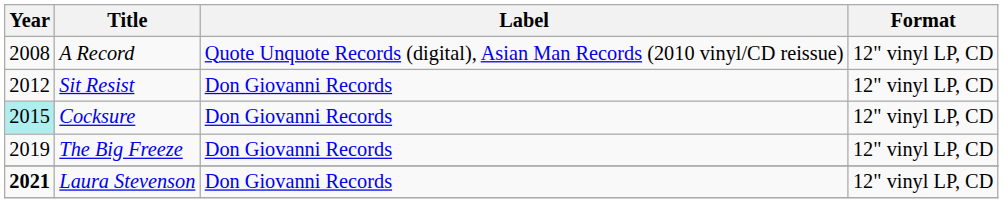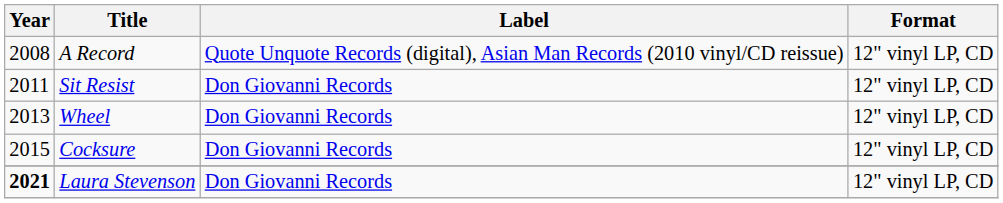 <table class="wikitable">
 <tr>
 <th>Year</th>
 <th>Title</th>
 <th>Label</th>
 <th>Format</th>
 </tr>
 <tr>
 <td>2008</td>
 <td><em>A Record</em></td>
 <td><a href='#'>Quote Unquote Records</a> (digital), <a href='#'>Asian Man Records</a> (2010 vinyl/CD reissue)</td>
 <td>12" vinyl LP, CD</td>
 </tr>
 <tr>
-<td>2012</td>
+<td>2011</td>
 <td><em><a href='#'>Sit Resist</a></em></td>
 <td><a href='#'>Don Giovanni Records</a></td>
 <td>12" vinyl LP, CD</td>
 </tr>
 <tr>
-<td style="background: paleturquoise;">2015</td>
-<td><em><a href='#'>Cocksure</a></em></td>
+<td>2013</td>
+<td><em><a href='#'>Wheel</a></em></td>
 <td><a href='#'>Don Giovanni Records</a></td>
 <td>12" vinyl LP, CD</td>
 </tr>
 <tr>
-<td>2019</td>
-<td><em><a href='#'>The Big Freeze</a></em></td>
+<td>2015</td>
+<td><em><a href='#'>Cocksure</a></em></td>
 <td><a href='#'>Don Giovanni Records</a></td>
 <td>12" vinyl LP, CD</td>
 </tr>
 <tr>
 </tr>
 <tr>
 <td><strong>2021</strong></td>
 <td><em><a href='#'>Laura Stevenson</a></em></td>
 <td><a href='#'>Don Giovanni Records</a></td>
 <td>12" vinyl LP, CD</td>
 </tr>
 <tr>
 </tr>
 </table>
